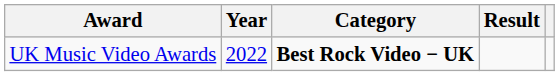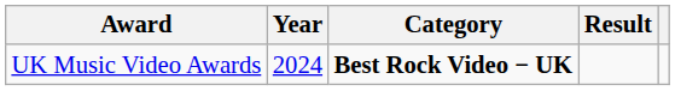 <table class="wikitable sortable plainrowheaders">
 <tr>
 <th>Award</th>
 <th>Year</th>
 <th>Category</th>
 <th>Result</th>
 <th class="unsortable"></th>
 </tr>
 <tr>
 <td><a href='#'>UK Music Video Awards</a></td>
-<td><a href='#'>2022</a></td>
+<td><a href='#'>2024</a></td>
 <td><strong>Best Rock Video − UK</strong></td>
 <td></td>
 <td></td>
 </tr>
 </table>
